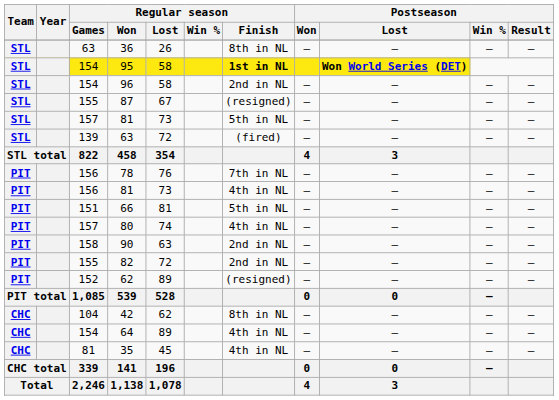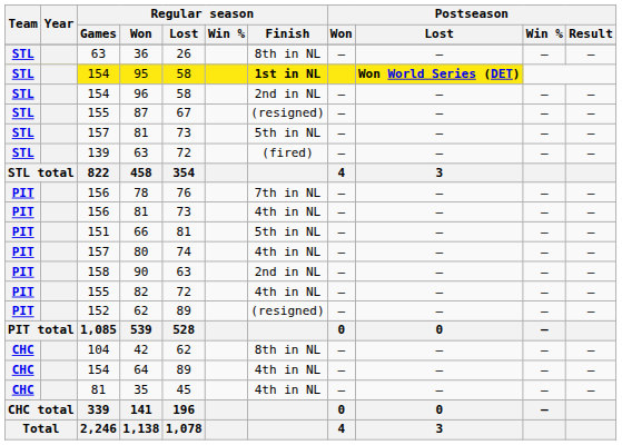 <table class="wikitable" style="font-size: 95%; text-align:center;">
 <tr>
 <th rowspan="2">Team</th>
 <th rowspan="2">Year</th>
 <th colspan="5">Regular season</th>
 <th colspan="4">Postseason</th>
 </tr>
 <tr>
 <th>Games</th>
 <th>Won</th>
 <th>Lost</th>
 <th>Win %</th>
 <th>Finish</th>
 <th>Won</th>
 <th>Lost</th>
 <th>Win %</th>
 <th>Result</th>
 </tr>
 <tr>
 </tr>
 <tr>
 <th><a href='#'>STL</a></th>
 <th></th>
 <td>63</td>
 <td>36</td>
 <td>26</td>
 <td></td>
 <td>8th in NL</td>
 <td>–</td>
 <td>–</td>
 <td>–</td>
 <td>–</td>
 </tr>
 <tr style="background:#fde910">
 <th><a href='#'>STL</a></th>
 <th></th>
 <td>154</td>
 <td>95</td>
 <td>58</td>
 <td></td>
 <td><strong>1st in NL</strong></td>
 <td></td>
 <td><strong>Won <a href='#'>World Series</a> (<a href='#'>DET</a>)</strong></td>
 </tr>
 <tr>
 <th><a href='#'>STL</a></th>
 <th></th>
 <td>154</td>
 <td>96</td>
 <td>58</td>
 <td></td>
 <td>2nd in NL</td>
 <td>–</td>
 <td>–</td>
 <td>–</td>
 <td>–</td>
 </tr>
 <tr>
 <th><a href='#'>STL</a></th>
 <th></th>
 <td>155</td>
 <td>87</td>
 <td>67</td>
 <td></td>
 <td>(resigned)</td>
 <td>–</td>
 <td>–</td>
 <td>–</td>
 <td>–</td>
 </tr>
 <tr>
 <th><a href='#'>STL</a></th>
 <th></th>
 <td>157</td>
 <td>81</td>
 <td>73</td>
 <td></td>
 <td>5th in NL</td>
 <td>–</td>
 <td>–</td>
 <td>–</td>
 <td>–</td>
 </tr>
 <tr>
 <th><a href='#'>STL</a></th>
 <th></th>
 <td>139</td>
 <td>63</td>
 <td>72</td>
 <td></td>
 <td>(fired)</td>
 <td>–</td>
 <td>–</td>
 <td>–</td>
 <td>–</td>
 </tr>
 <tr>
 <th colspan="2">STL total</th>
 <th>822</th>
 <th>458</th>
 <th>354</th>
 <th></th>
 <th></th>
 <th>4</th>
 <th>3</th>
 <th></th>
 <th></th>
 </tr>
 <tr>
 <th><a href='#'>PIT</a></th>
 <th></th>
 <td>156</td>
 <td>78</td>
 <td>76</td>
 <td></td>
 <td>7th in NL</td>
 <td>–</td>
 <td>–</td>
 <td>–</td>
 <td>–</td>
 </tr>
 <tr>
 <th><a href='#'>PIT</a></th>
 <th></th>
 <td>156</td>
 <td>81</td>
 <td>73</td>
 <td></td>
 <td>4th in NL</td>
 <td>–</td>
 <td>–</td>
 <td>–</td>
 <td>–</td>
 </tr>
 <tr>
 <th><a href='#'>PIT</a></th>
 <th></th>
 <td>151</td>
 <td>66</td>
 <td>81</td>
 <td></td>
 <td>5th in NL</td>
 <td>–</td>
 <td>–</td>
 <td>–</td>
 <td>–</td>
 </tr>
 <tr>
 <th><a href='#'>PIT</a></th>
 <th></th>
 <td>157</td>
 <td>80</td>
 <td>74</td>
 <td></td>
 <td>4th in NL</td>
 <td>–</td>
 <td>–</td>
 <td>–</td>
 <td>–</td>
 </tr>
 <tr>
 <th><a href='#'>PIT</a></th>
 <th></th>
 <td>158</td>
 <td>90</td>
 <td>63</td>
 <td></td>
 <td>2nd in NL</td>
 <td>–</td>
 <td>–</td>
 <td>–</td>
 <td>–</td>
 </tr>
 <tr>
 <th><a href='#'>PIT</a></th>
 <th></th>
 <td>155</td>
 <td>82</td>
 <td>72</td>
 <td></td>
-<td>2nd in NL</td>
+<td>4th in NL</td>
 <td>–</td>
 <td>–</td>
 <td>–</td>
 <td>–</td>
 </tr>
 <tr>
 <th><a href='#'>PIT</a></th>
 <th></th>
 <td>152</td>
 <td>62</td>
 <td>89</td>
 <td></td>
 <td>(resigned)</td>
 <td>–</td>
 <td>–</td>
 <td>–</td>
 <td>–</td>
 </tr>
 <tr>
 <th colspan="2">PIT total</th>
 <th>1,085</th>
 <th>539</th>
 <th>528</th>
 <th></th>
 <th></th>
 <th>0</th>
 <th>0</th>
 <th>–</th>
 <th></th>
 </tr>
 <tr>
 <th><a href='#'>CHC</a></th>
 <th></th>
 <td>104</td>
 <td>42</td>
 <td>62</td>
 <td></td>
 <td>8th in NL</td>
 <td>–</td>
 <td>–</td>
 <td>–</td>
 <td>–</td>
 </tr>
 <tr>
 <th><a href='#'>CHC</a></th>
 <th></th>
 <td>154</td>
 <td>64</td>
 <td>89</td>
 <td></td>
 <td>4th in NL</td>
 <td>–</td>
 <td>–</td>
 <td>–</td>
 <td>–</td>
 </tr>
 <tr>
 <th><a href='#'>CHC</a></th>
 <th></th>
 <td>81</td>
 <td>35</td>
 <td>45</td>
 <td></td>
 <td>4th in NL</td>
 <td>–</td>
 <td>–</td>
 <td>–</td>
 <td>–</td>
 </tr>
 <tr>
 <th colspan="2">CHC total</th>
 <th>339</th>
 <th>141</th>
 <th>196</th>
 <th></th>
 <th></th>
 <th>0</th>
 <th>0</th>
 <th>–</th>
 <th></th>
 </tr>
 <tr>
 <th colspan="2">Total</th>
 <th>2,246</th>
 <th>1,138</th>
 <th>1,078</th>
 <th></th>
 <th></th>
 <th>4</th>
 <th>3</th>
 <th></th>
 <th></th>
 </tr>
 </table>
